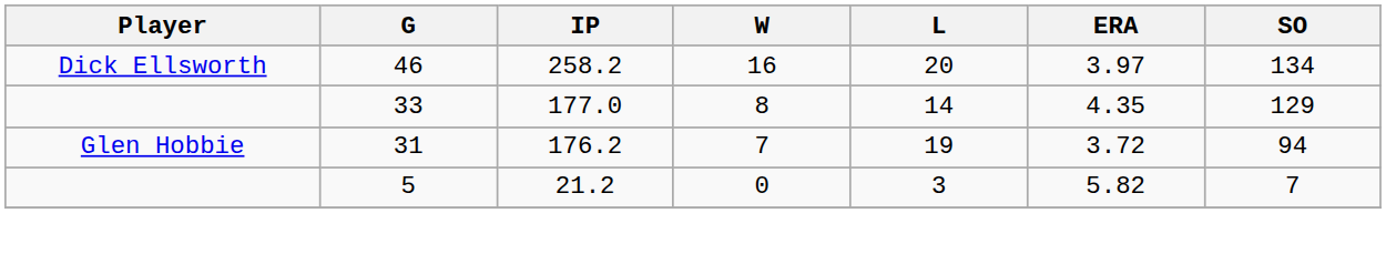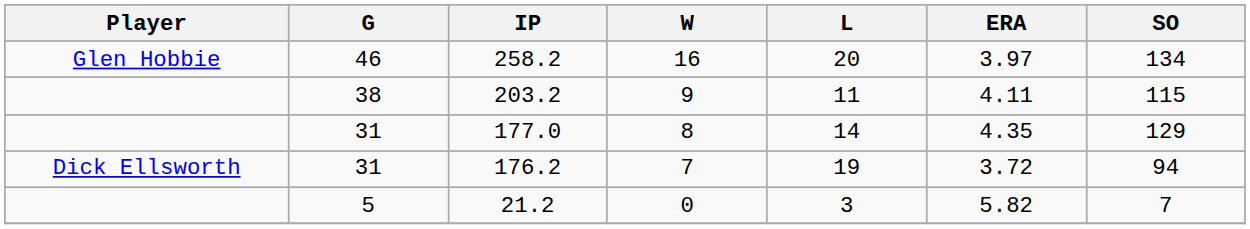 <table class="wikitable sortable">
 <tr>
 <th bgcolor="#DDDDFF" width="16%">Player</th>
 <th bgcolor="#DDDDFF" width="9%">G</th>
 <th bgcolor="#DDDDFF" width="9%">IP</th>
 <th bgcolor="#DDDDFF" width="9%">W</th>
 <th bgcolor="#DDDDFF" width="9%">L</th>
 <th bgcolor="#DDDDFF" width="9%">ERA</th>
 <th bgcolor="#DDDDFF" width="9%">SO</th>
 </tr>
 <tr align="center">
-<td><a href='#'>Dick Ellsworth</a></td>
+<td><a href='#'>Glen Hobbie</a></td>
 <td>46</td>
 <td>258.2</td>
 <td>16</td>
 <td>20</td>
 <td>3.97</td>
 <td>134</td>
 </tr>
+<tr align=center>
+<td></td>
+<td>38</td>
+<td>203.2</td>
+<td>9</td>
+<td>11</td>
+<td>4.11</td>
+<td>115</td>
+</tr>
 <tr align="center">
 <td></td>
-<td>33</td>
+<td>31</td>
 <td>177.0</td>
 <td>8</td>
 <td>14</td>
 <td>4.35</td>
 <td>129</td>
 </tr>
 <tr align="center">
-<td><a href='#'>Glen Hobbie</a></td>
+<td><a href='#'>Dick Ellsworth</a></td>
 <td>31</td>
 <td>176.2</td>
 <td>7</td>
 <td>19</td>
 <td>3.72</td>
 <td>94</td>
 </tr>
 <tr align=center>
 <td></td>
 <td>5</td>
 <td>21.2</td>
 <td>0</td>
 <td>3</td>
 <td>5.82</td>
 <td>7</td>
 </tr>
 <tr align="center">
 </tr>
 </table>
